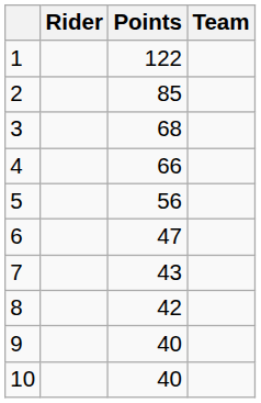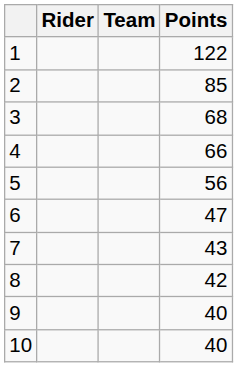 <table class="wikitable">
 <tr>
 <th></th>
 <th>Rider</th>
+<th>Team</th>
 <th>Points</th>
-<th>Team</th>
 </tr>
 <tr>
 <td>1</td>
 <td> </td>
+<td></td>
 <td align="right">122</td>
-<td></td>
 </tr>
 <tr>
 <td>2</td>
 <td></td>
+<td></td>
 <td align="right">85</td>
-<td></td>
 </tr>
 <tr>
 <td>3</td>
 <td></td>
+<td></td>
 <td align="right">68</td>
-<td></td>
 </tr>
 <tr>
 <td>4</td>
 <td></td>
+<td></td>
 <td align="right">66</td>
-<td></td>
 </tr>
 <tr>
 <td>5</td>
 <td></td>
+<td></td>
 <td align="right">56</td>
-<td></td>
 </tr>
 <tr>
 <td>6</td>
 <td></td>
+<td></td>
 <td align="right">47</td>
-<td></td>
 </tr>
 <tr>
 <td>7</td>
 <td></td>
+<td></td>
 <td align="right">43</td>
-<td></td>
 </tr>
 <tr>
 <td>8</td>
 <td></td>
+<td></td>
 <td align="right">42</td>
-<td></td>
 </tr>
 <tr>
 <td>9</td>
 <td></td>
+<td></td>
 <td align="right">40</td>
-<td></td>
 </tr>
 <tr>
 <td>10</td>
 <td></td>
+<td></td>
 <td align="right">40</td>
-<td></td>
 </tr>
 </table>
